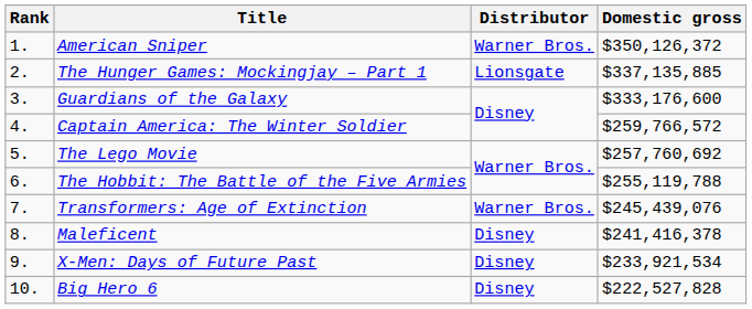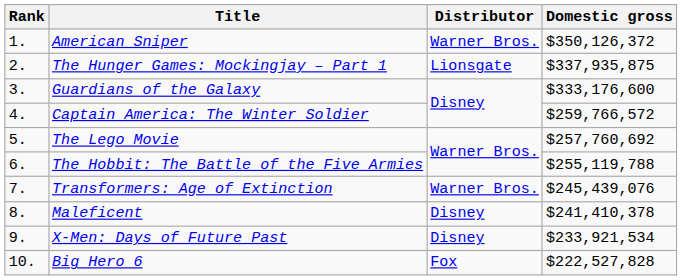 <table class="wikitable sortable" style="margin:auto; margin:auto;">
 <tr>
 <th>Rank</th>
 <th>Title</th>
 <th>Distributor</th>
 <th>Domestic gross</th>
 </tr>
 <tr>
 <td>1.</td>
 <td><em><a href='#'>American Sniper</a></em></td>
 <td><a href='#'>Warner Bros.</a></td>
 <td>$350,126,372</td>
 </tr>
 <tr>
 <td>2.</td>
 <td><em><a href='#'>The Hunger Games: Mockingjay – Part 1</a></em></td>
 <td><a href='#'>Lionsgate</a></td>
-<td>$337,135,885</td>
+<td>$337,935,875</td>
 </tr>
 <tr>
 <td>3.</td>
 <td><em><a href='#'>Guardians of the Galaxy</a></em></td>
 <td rowspan=2><a href='#'>Disney</a></td>
 <td>$333,176,600</td>
 </tr>
 <tr>
 <td>4.</td>
 <td><em><a href='#'>Captain America: The Winter Soldier</a></em></td>
 <td>$259,766,572</td>
 </tr>
 <tr>
 <td>5.</td>
 <td><em><a href='#'>The Lego Movie</a></em></td>
 <td rowspan=2><a href='#'>Warner Bros.</a></td>
 <td>$257,760,692</td>
 </tr>
 <tr>
 <td>6.</td>
 <td><em><a href='#'>The Hobbit: The Battle of the Five Armies</a></em></td>
 <td>$255,119,788</td>
 </tr>
 <tr>
 <td>7.</td>
 <td><em><a href='#'>Transformers: Age of Extinction</a></em></td>
 <td><a href='#'>Warner Bros.</a></td>
 <td>$245,439,076</td>
 </tr>
 <tr>
 <td>8.</td>
 <td><em><a href='#'>Maleficent</a></em></td>
 <td><a href='#'>Disney</a></td>
-<td>$241,416,378</td>
+<td>$241,410,378</td>
 </tr>
 <tr>
 <td>9.</td>
 <td><em><a href='#'>X-Men: Days of Future Past</a></em></td>
 <td><a href='#'>Disney</a></td>
 <td>$233,921,534</td>
 </tr>
 <tr>
 <td>10.</td>
 <td><em><a href='#'>Big Hero 6</a></em></td>
-<td><a href='#'>Disney</a></td>
+<td><a href='#'>Fox</a></td>
 <td>$222,527,828</td>
 </tr>
 </table>
